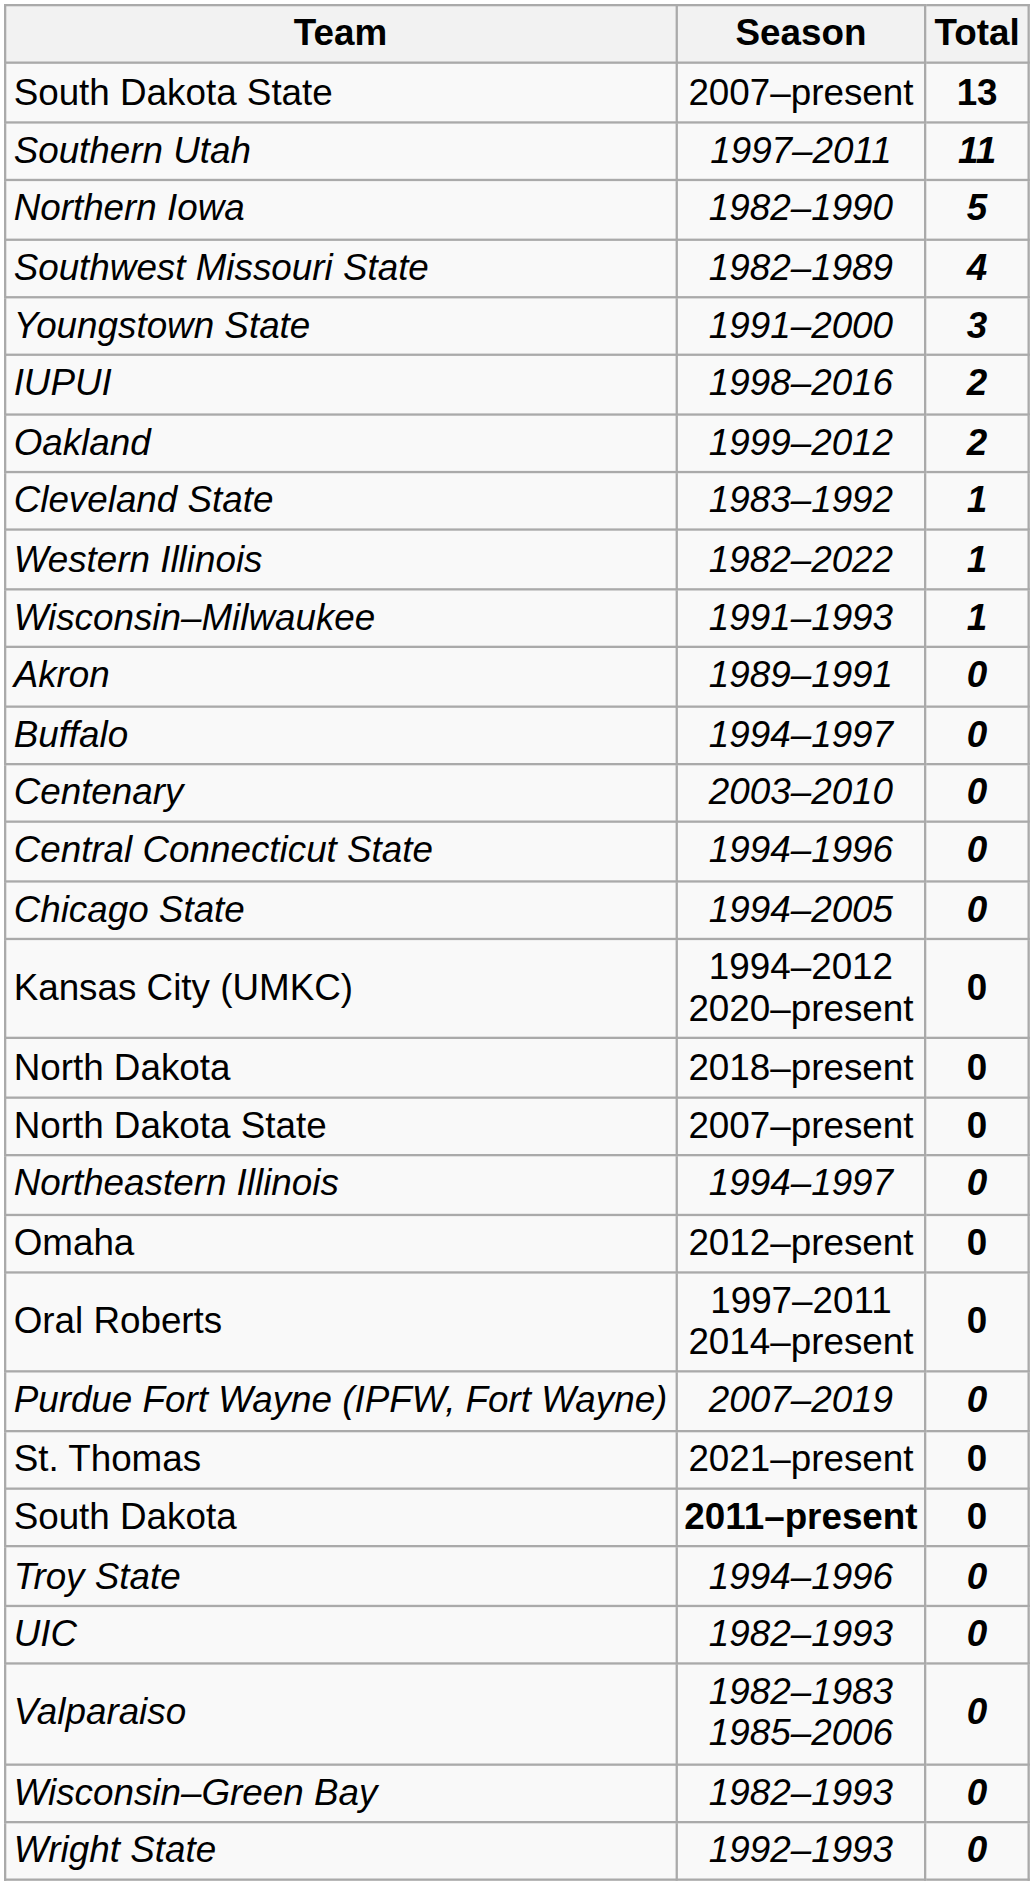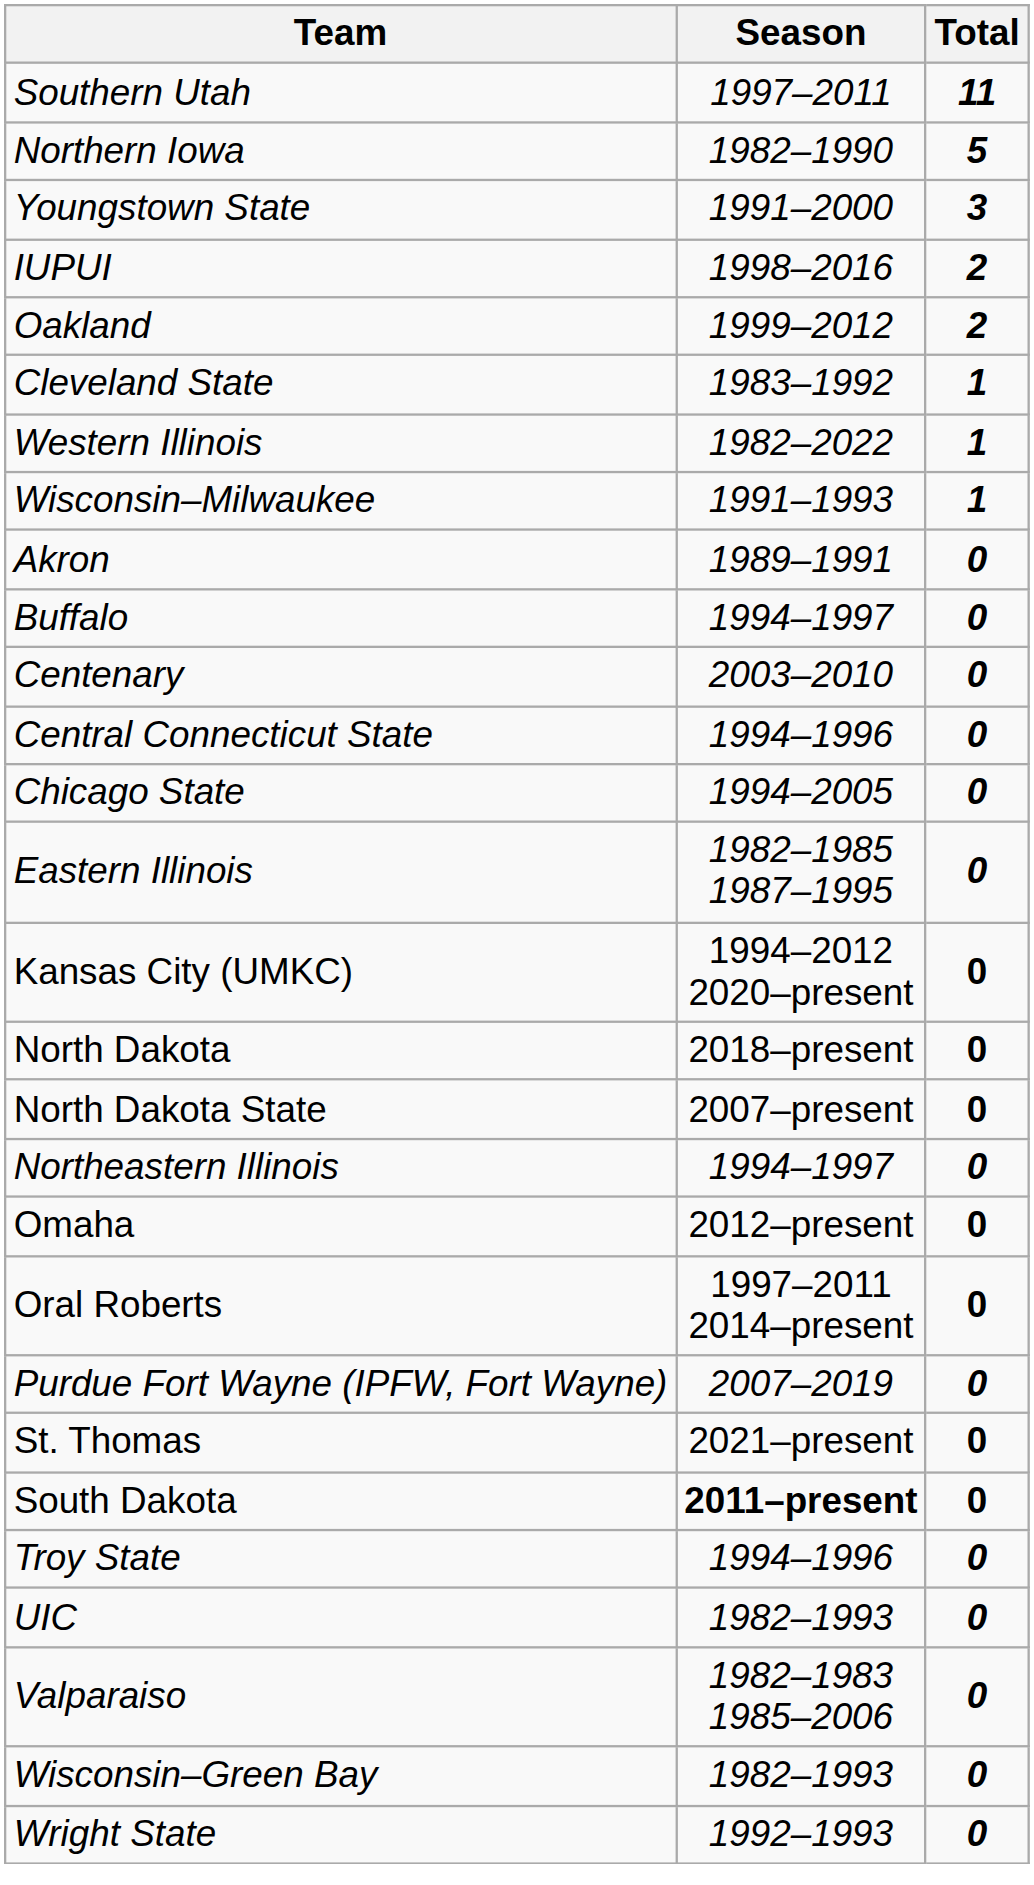 <table class="wikitable sortable">
 <tr>
 <th scope="col">Team</th>
 <th scope="col">Season</th>
 <th scope="col">Total</th>
-</tr>
-<tr>
-<td>South Dakota State</td>
-<td align=center>2007–present</td>
-<td align=center><strong>13</strong></td>
 </tr>
 <tr>
 <td><em>Southern Utah</em></td>
 <td align=center><em>1997–2011</em></td>
 <td align=center><strong><em>11</em></strong></td>
 </tr>
 <tr>
 <td><em>Northern Iowa</em></td>
 <td align=center><em>1982–1990</em></td>
 <td align=center><strong><em>5</em></strong></td>
-</tr>
-<tr>
-<td><em>Southwest Missouri State</em></td>
-<td align=center><em>1982–1989</em></td>
-<td align=center><strong><em>4</em></strong></td>
 </tr>
 <tr>
 <td><em>Youngstown State</em></td>
 <td align=center><em>1991–2000</em></td>
 <td align=center><strong><em>3</em></strong></td>
 </tr>
 <tr>
 <td><em>IUPUI</em></td>
 <td align=center><em>1998–2016</em></td>
 <td align=center><strong><em>2</em></strong></td>
 </tr>
 <tr>
 <td><em>Oakland</em></td>
 <td align=center><em>1999–2012</em></td>
 <td align=center><strong><em>2</em></strong></td>
 </tr>
 <tr>
 <td><em>Cleveland State</em></td>
 <td align=center><em>1983–1992</em></td>
 <td align=center><strong><em>1</em></strong></td>
 </tr>
 <tr>
 <td><em>Western Illinois</em></td>
 <td align=center><em>1982–2022</em></td>
 <td align=center><strong><em>1</em></strong></td>
 </tr>
 <tr>
 <td><em>Wisconsin–Milwaukee</em></td>
 <td align=center><em>1991–1993</em></td>
 <td align=center><strong><em>1</em></strong></td>
 </tr>
 <tr>
 <td><em>Akron</em></td>
 <td align=center><em>1989–1991</em></td>
 <td align=center><strong><em>0</em></strong></td>
 </tr>
 <tr>
 <td><em>Buffalo</em></td>
 <td align=center><em>1994–1997</em></td>
 <td align=center><strong><em>0</em></strong></td>
 </tr>
 <tr>
 <td><em>Centenary</em></td>
 <td align=center><em>2003–2010</em></td>
 <td align=center><strong><em>0</em></strong></td>
 </tr>
 <tr>
 <td><em>Central Connecticut State</em></td>
 <td align=center><em>1994–1996</em></td>
 <td align=center><strong><em>0</em></strong></td>
 </tr>
 <tr>
 <td><em>Chicago State</em></td>
 <td align=center><em>1994–2005</em></td>
+<td align=center><strong><em>0</em></strong></td>
+</tr>
+<tr>
+<td><em>Eastern Illinois</em></td>
+<td align=center><em>1982–1985<br>1987–1995</em></td>
 <td align=center><strong><em>0</em></strong></td>
 </tr>
 <tr>
 <td>Kansas City (UMKC)</td>
 <td align=center>1994–2012<br>2020–present</td>
 <td align=center><strong>0</strong></td>
 </tr>
 <tr>
 <td>North Dakota</td>
 <td align=center>2018–present</td>
 <td align=center><strong>0</strong></td>
 </tr>
 <tr>
 <td>North Dakota State</td>
 <td align=center>2007–present</td>
 <td align=center><strong>0</strong></td>
 </tr>
 <tr>
 <td><em>Northeastern Illinois</em></td>
 <td align=center><em>1994–1997</em></td>
 <td align=center><strong><em>0</em></strong></td>
 </tr>
 <tr>
 <td>Omaha</td>
 <td align=center>2012–present</td>
 <td align=center><strong>0</strong></td>
 </tr>
 <tr>
 <td>Oral Roberts</td>
 <td align=center>1997–2011<br>2014–present</td>
 <td align=center><strong>0</strong></td>
 </tr>
 <tr>
 <td><em>Purdue Fort Wayne (IPFW, Fort Wayne)</em></td>
 <td align=center><em>2007–2019</em></td>
 <td align=center><strong><em>0</em></strong></td>
 </tr>
 <tr>
 <td>St. Thomas</td>
 <td align=center>2021–present</td>
 <td align=center><strong>0</strong></td>
 </tr>
 <tr>
 <td>South Dakota</td>
 <td align=center><strong>2011–present</strong></td>
 <td align=center><strong>0</strong></td>
 </tr>
 <tr>
 <td><em>Troy State</em></td>
 <td align=center><em>1994–1996</em></td>
 <td align=center><strong><em>0</em></strong></td>
 </tr>
 <tr>
 <td><em>UIC</em></td>
 <td align=center><em>1982–1993</em></td>
 <td align=center><strong><em>0</em></strong></td>
 </tr>
 <tr>
 <td><em>Valparaiso</em></td>
 <td align=center><em>1982–1983</em><br><em>1985–2006</em></td>
 <td align=center><strong><em>0</em></strong></td>
 </tr>
 <tr>
 <td><em>Wisconsin–Green Bay</em></td>
 <td align=center><em>1982–1993</em></td>
 <td align=center><strong><em>0</em></strong></td>
 </tr>
 <tr>
 <td><em>Wright State</em></td>
 <td align=center><em>1992–1993</em></td>
 <td align=center><strong><em>0</em></strong></td>
 </tr>
 </table>
